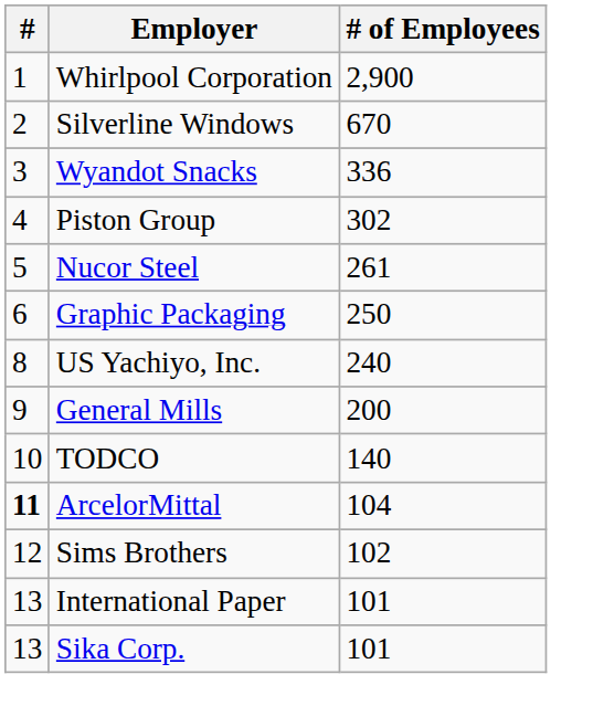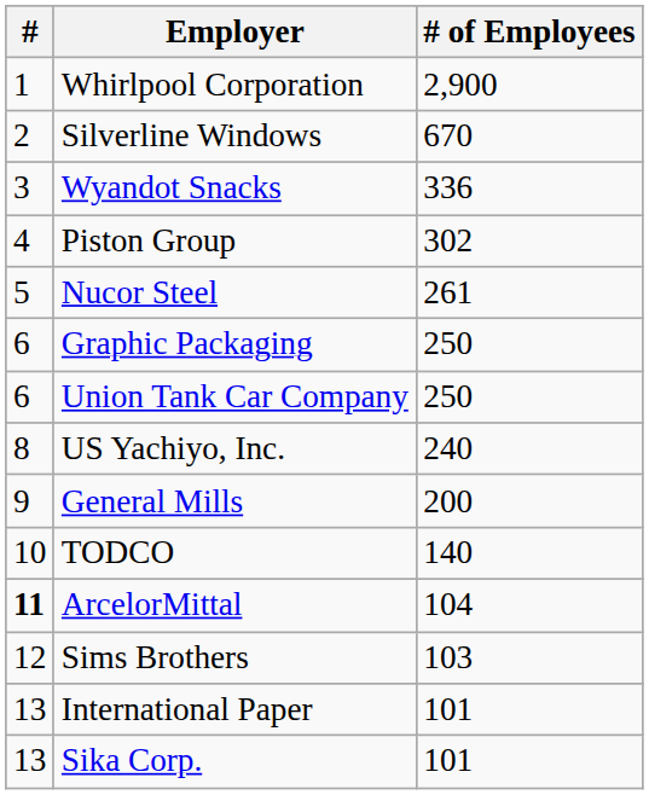 <table class="wikitable">
 <tr>
 <th>#</th>
 <th>Employer</th>
 <th># of Employees</th>
 </tr>
 <tr>
 <td>1</td>
 <td>Whirlpool Corporation</td>
 <td>2,900</td>
 </tr>
 <tr>
 <td>2</td>
 <td>Silverline Windows</td>
 <td>670</td>
 </tr>
 <tr>
 <td>3</td>
 <td><a href='#'>Wyandot Snacks</a></td>
 <td>336</td>
 </tr>
 <tr>
 <td>4</td>
 <td>Piston Group</td>
 <td>302</td>
 </tr>
 <tr>
 <td>5</td>
 <td><a href='#'>Nucor Steel</a></td>
 <td>261</td>
 </tr>
 <tr>
 <td>6</td>
 <td><a href='#'>Graphic Packaging</a></td>
 <td>250</td>
 </tr>
 <tr>
+<td>6</td>
+<td><a href='#'>Union Tank Car Company</a></td>
+<td>250</td>
+</tr>
+<tr>
 <td>8</td>
 <td>US Yachiyo, Inc.</td>
 <td>240</td>
 </tr>
 <tr>
 <td>9</td>
 <td><a href='#'>General Mills</a></td>
 <td>200</td>
 </tr>
 <tr>
 <td>10</td>
 <td>TODCO</td>
 <td>140</td>
 </tr>
 <tr>
 <td><strong>11</strong></td>
 <td><a href='#'>ArcelorMittal</a></td>
 <td>104</td>
 </tr>
 <tr>
 <td>12</td>
 <td>Sims Brothers</td>
-<td>102</td>
+<td>103</td>
 </tr>
 <tr>
 <td>13</td>
 <td>International Paper</td>
 <td>101</td>
 </tr>
 <tr>
 <td>13</td>
 <td><a href='#'>Sika Corp.</a></td>
 <td>101</td>
 </tr>
 </table>
